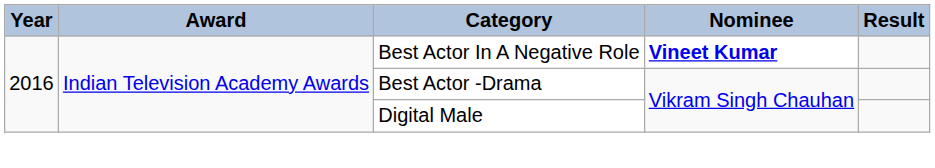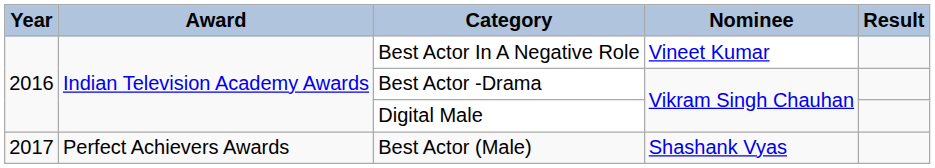 <table class="wikitable">
 <tr>
 <th style="background: LightSteelBlue;">Year</th>
 <th style="background: LightSteelBlue;">Award</th>
 <th style="background: LightSteelBlue;">Category</th>
 <th style="background: LightSteelBlue;">Nominee</th>
 <th style="background: LightSteelBlue;">Result</th>
 </tr>
 <tr>
 <td rowspan="3">2016</td>
 <td rowspan="3"><a href='#'>Indian Television Academy Awards</a></td>
 <td style="background: White;">Best Actor In A Negative Role</td>
-<td style="background: White;"><strong><a href='#'>Vineet Kumar</a></strong></td>
+<td style="background: White;"><a href='#'>Vineet Kumar</a></td>
 <td></td>
 </tr>
 <tr>
 <td style="background: White;">Best Actor -Drama</td>
 <td rowspan="2"><a href='#'>Vikram Singh Chauhan</a></td>
 <td></td>
 </tr>
 <tr>
 <td style="background: White;">Digital Male</td>
 <td></td>
 </tr>
+<tr>
+<td>2017</td>
+<td>Perfect Achievers Awards</td>
+<td>Best Actor (Male)</td>
+<td><a href='#'>Shashank Vyas</a></td>
+<td></td>
+</tr>
 </table>
